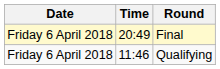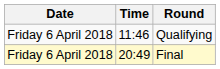 <table class="wikitable">
 <tr>
 <th>Date</th>
 <th>Time</th>
 <th>Round</th>
 </tr>
 <tr>
+<td>Friday 6 April 2018</td>
+<td>11:46</td>
+<td>Qualifying</td>
+</tr>
+<tr>
 <td style=background:lemonchiffon>Friday 6 April 2018</td>
 <td style=background:lemonchiffon>20:49</td>
 <td style=background:lemonchiffon>Final</td>
 </tr>
-<tr>
-<td>Friday 6 April 2018</td>
-<td>11:46</td>
-<td>Qualifying</td>
-</tr>
 </table>
